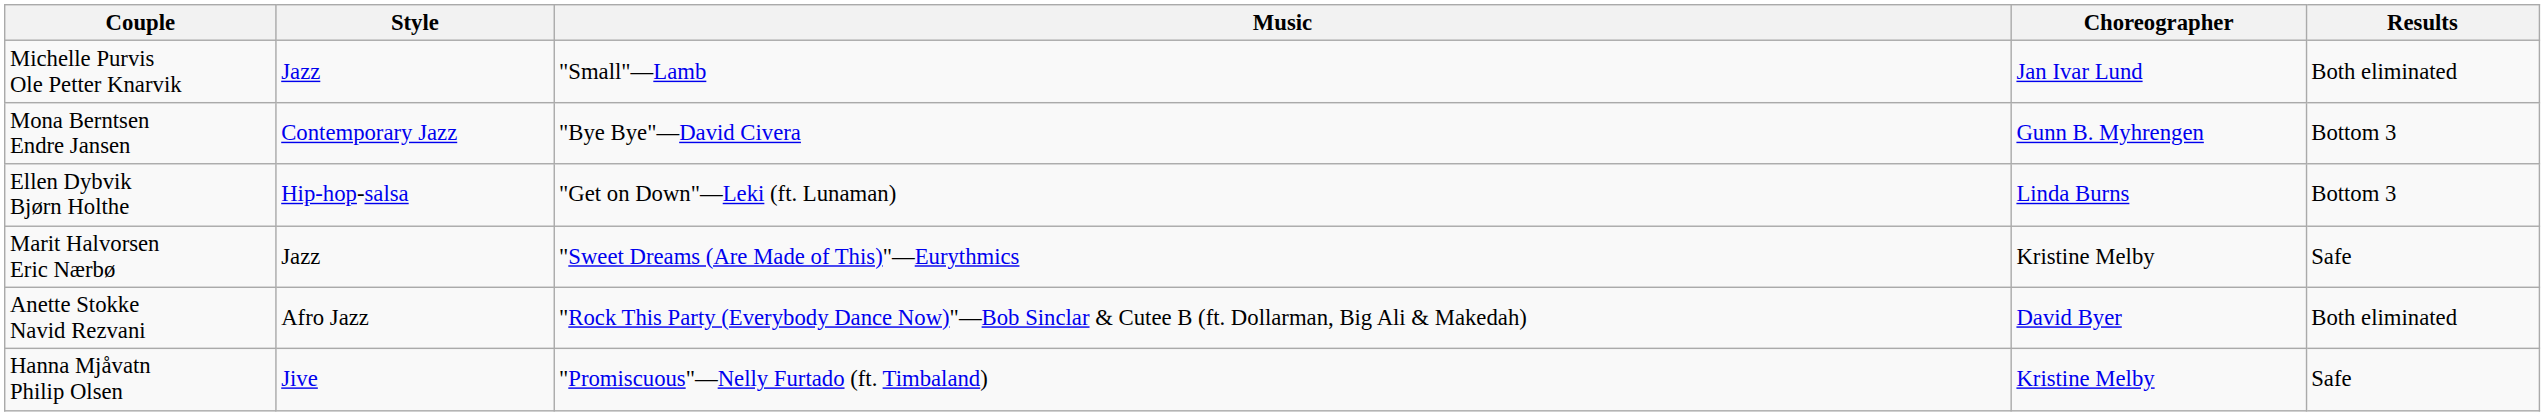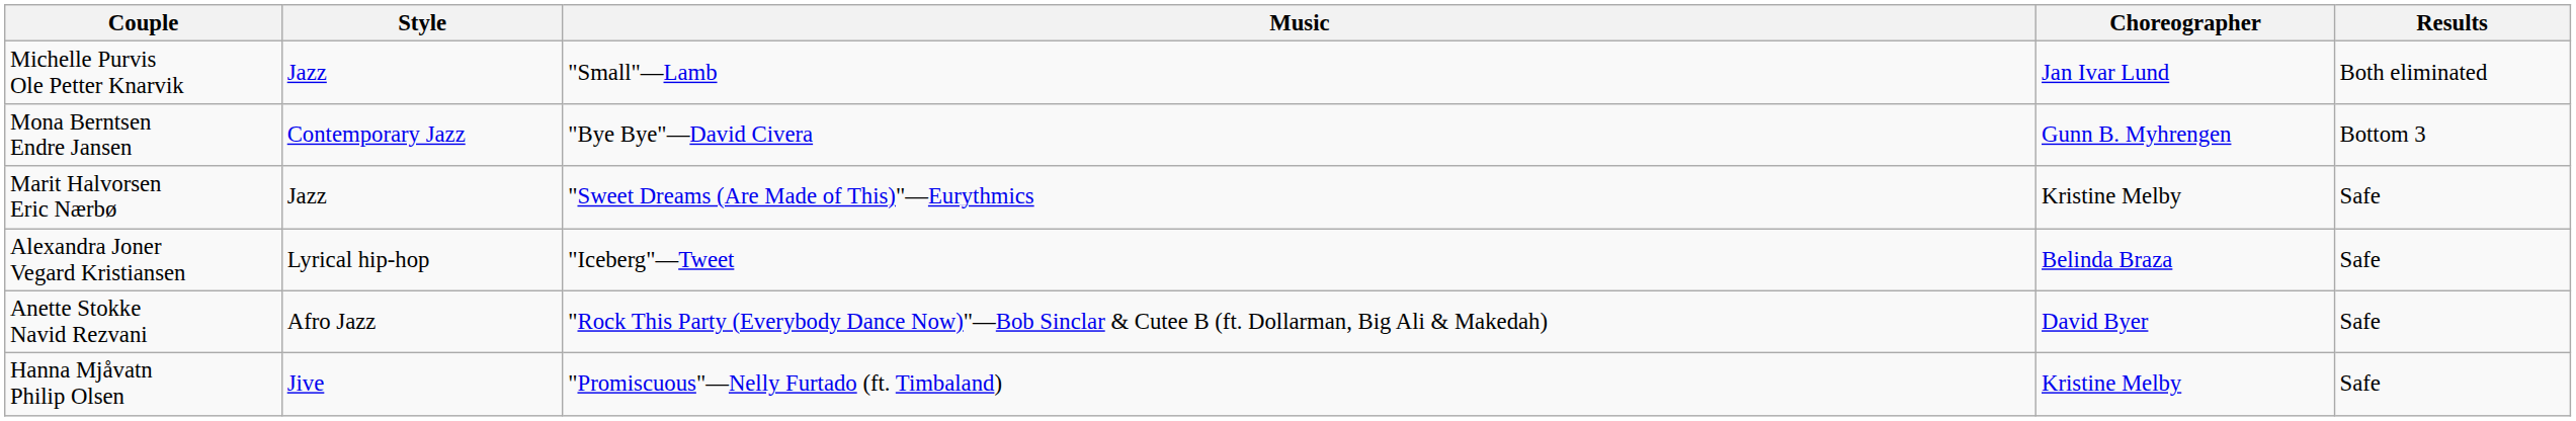 <table class="wikitable" width="90%">
 <tr>
 <th>Couple</th>
 <th>Style</th>
 <th>Music</th>
 <th>Choreographer</th>
 <th>Results</th>
 </tr>
 <tr>
 <td>Michelle Purvis<br>Ole Petter Knarvik</td>
 <td><a href='#'>Jazz</a></td>
 <td>"Small"—<a href='#'>Lamb</a></td>
 <td><a href='#'>Jan Ivar Lund</a></td>
 <td>Both eliminated</td>
 </tr>
 <tr>
 <td>Mona Berntsen<br>Endre Jansen</td>
 <td><a href='#'>Contemporary Jazz</a></td>
 <td>"Bye Bye"—<a href='#'>David Civera</a></td>
 <td><a href='#'>Gunn B. Myhrengen</a></td>
 <td>Bottom 3</td>
 </tr>
 <tr>
-<td>Ellen Dybvik<br>Bjørn Holthe</td>
-<td><a href='#'>Hip-hop</a>-<a href='#'>salsa</a></td>
-<td>"Get on Down"—<a href='#'>Leki</a> (ft. Lunaman)</td>
-<td><a href='#'>Linda Burns</a></td>
-<td>Bottom 3</td>
-</tr>
-<tr>
 <td>Marit Halvorsen<br>Eric Nærbø</td>
 <td>Jazz</td>
 <td>"<a href='#'>Sweet Dreams (Are Made of This)</a>"—<a href='#'>Eurythmics</a></td>
 <td>Kristine Melby</td>
 <td>Safe</td>
 </tr>
 <tr>
+<td>Alexandra Joner<br>Vegard Kristiansen</td>
+<td>Lyrical hip-hop</td>
+<td>"Iceberg"—<a href='#'>Tweet</a></td>
+<td><a href='#'>Belinda Braza</a></td>
+<td>Safe</td>
+</tr>
+<tr>
 <td>Anette Stokke<br>Navid Rezvani</td>
 <td>Afro Jazz</td>
 <td>"<a href='#'>Rock This Party (Everybody Dance Now)</a>"—<a href='#'>Bob Sinclar</a> & Cutee B (ft. Dollarman, Big Ali & Makedah)</td>
 <td><a href='#'>David Byer</a></td>
-<td>Both eliminated</td>
+<td>Safe</td>
 </tr>
 <tr>
 <td>Hanna Mjåvatn<br>Philip Olsen</td>
 <td><a href='#'>Jive</a></td>
 <td>"<a href='#'>Promiscuous</a>"—<a href='#'>Nelly Furtado</a> (ft. <a href='#'>Timbaland</a>)</td>
 <td><a href='#'>Kristine Melby</a></td>
 <td>Safe</td>
 </tr>
 </table>
